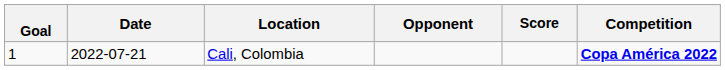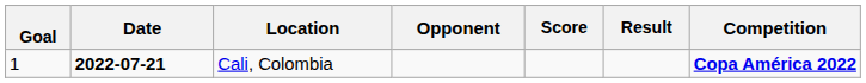 <table class="wikitable collapsible sortable" style="font-size:90%">
 <tr>
 <th data-sort-type="number" style="font-size:95%;"><br>Goal</th>
 <th>Date</th>
 <th>Location</th>
 <th>Opponent</th>
 <th data-sort-type="number" style="font-size:95%;">Score</th>
+<th data-sort-type="number" style="font-size:95%;">Result</th>
 <th width="20%">Competition</th>
 </tr>
 <tr>
 <td>1</td>
-<td>2022-07-21</td>
+<td><strong>2022-07-21</strong></td>
 <td> <a href='#'>Cali</a>, Colombia</td>
+<td></td>
 <td></td>
 <td></td>
 <td><strong><a href='#'>Copa América 2022</a></strong></td>
 </tr>
 </table>
